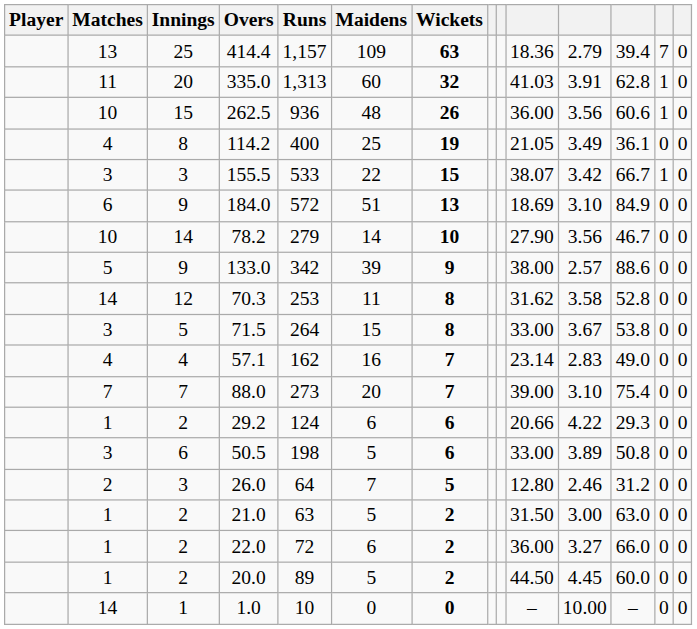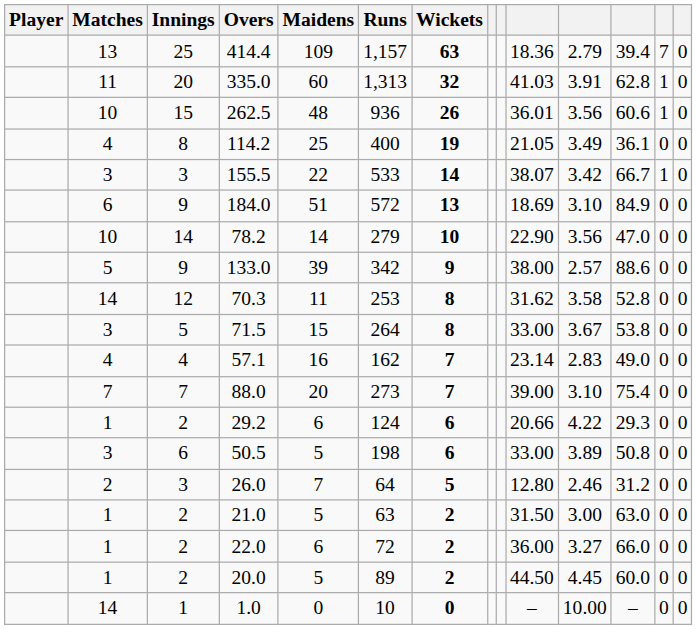 <table class="wikitable sortable" style="text-align:center">
 <tr>
 <th>Player</th>
 <th>Matches</th>
 <th>Innings</th>
 <th>Overs</th>
+<th>Maidens</th>
 <th>Runs</th>
-<th>Maidens</th>
 <th>Wickets</th>
 <th></th>
 <th></th>
 <th></th>
 <th></th>
 <th></th>
 <th></th>
 <th></th>
 </tr>
 <tr>
 <td align="left"></td>
 <td>13</td>
 <td>25</td>
 <td>414.4</td>
+<td>109</td>
 <td>1,157</td>
-<td>109</td>
 <td><strong>63</strong></td>
 <td></td>
 <td></td>
 <td>18.36</td>
 <td>2.79</td>
 <td>39.4</td>
 <td>7</td>
 <td>0</td>
 </tr>
 <tr>
 <td align="left"></td>
 <td>11</td>
 <td>20</td>
 <td>335.0</td>
+<td>60</td>
 <td>1,313</td>
-<td>60</td>
 <td><strong>32</strong></td>
 <td></td>
 <td></td>
 <td>41.03</td>
 <td>3.91</td>
 <td>62.8</td>
 <td>1</td>
 <td>0</td>
 </tr>
 <tr>
 <td align="left"></td>
 <td>10</td>
 <td>15</td>
 <td>262.5</td>
+<td>48</td>
 <td>936</td>
-<td>48</td>
 <td><strong>26</strong></td>
 <td></td>
 <td></td>
-<td>36.00</td>
+<td>36.01</td>
 <td>3.56</td>
 <td>60.6</td>
 <td>1</td>
 <td>0</td>
 </tr>
 <tr>
 <td align="left"></td>
 <td>4</td>
 <td>8</td>
 <td>114.2</td>
+<td>25</td>
 <td>400</td>
-<td>25</td>
 <td><strong>19</strong></td>
 <td></td>
 <td></td>
 <td>21.05</td>
 <td>3.49</td>
 <td>36.1</td>
 <td>0</td>
 <td>0</td>
 </tr>
 <tr>
 <td align="left"></td>
 <td>3</td>
 <td>3</td>
 <td>155.5</td>
+<td>22</td>
 <td>533</td>
-<td>22</td>
-<td><strong>15</strong></td>
+<td><strong>14</strong></td>
 <td></td>
 <td></td>
 <td>38.07</td>
 <td>3.42</td>
 <td>66.7</td>
 <td>1</td>
 <td>0</td>
 </tr>
 <tr>
 <td align="left"></td>
 <td>6</td>
 <td>9</td>
 <td>184.0</td>
+<td>51</td>
 <td>572</td>
-<td>51</td>
 <td><strong>13</strong></td>
 <td></td>
 <td></td>
 <td>18.69</td>
 <td>3.10</td>
 <td>84.9</td>
 <td>0</td>
 <td>0</td>
 </tr>
 <tr>
 <td align="left"></td>
 <td>10</td>
 <td>14</td>
 <td>78.2</td>
+<td>14</td>
 <td>279</td>
-<td>14</td>
 <td><strong>10</strong></td>
 <td></td>
 <td></td>
-<td>27.90</td>
+<td>22.90</td>
 <td>3.56</td>
-<td>46.7</td>
+<td>47.0</td>
 <td>0</td>
 <td>0</td>
 </tr>
 <tr>
 <td align="left"></td>
 <td>5</td>
 <td>9</td>
 <td>133.0</td>
+<td>39</td>
 <td>342</td>
-<td>39</td>
 <td><strong>9</strong></td>
 <td></td>
 <td></td>
 <td>38.00</td>
 <td>2.57</td>
 <td>88.6</td>
 <td>0</td>
 <td>0</td>
 </tr>
 <tr>
 <td align="left"></td>
 <td>14</td>
 <td>12</td>
 <td>70.3</td>
+<td>11</td>
 <td>253</td>
-<td>11</td>
 <td><strong>8</strong></td>
 <td></td>
 <td></td>
 <td>31.62</td>
 <td>3.58</td>
 <td>52.8</td>
 <td>0</td>
 <td>0</td>
 </tr>
 <tr>
 <td align="left"></td>
 <td>3</td>
 <td>5</td>
 <td>71.5</td>
+<td>15</td>
 <td>264</td>
-<td>15</td>
 <td><strong>8</strong></td>
 <td></td>
 <td></td>
 <td>33.00</td>
 <td>3.67</td>
 <td>53.8</td>
 <td>0</td>
 <td>0</td>
 </tr>
 <tr>
 <td align="left"></td>
 <td>4</td>
 <td>4</td>
 <td>57.1</td>
+<td>16</td>
 <td>162</td>
-<td>16</td>
 <td><strong>7</strong></td>
 <td></td>
 <td></td>
 <td>23.14</td>
 <td>2.83</td>
 <td>49.0</td>
 <td>0</td>
 <td>0</td>
 </tr>
 <tr>
 <td align="left"></td>
 <td>7</td>
 <td>7</td>
 <td>88.0</td>
+<td>20</td>
 <td>273</td>
-<td>20</td>
 <td><strong>7</strong></td>
 <td></td>
 <td></td>
 <td>39.00</td>
 <td>3.10</td>
 <td>75.4</td>
 <td>0</td>
 <td>0</td>
 </tr>
 <tr>
 <td align="left"></td>
 <td>1</td>
 <td>2</td>
 <td>29.2</td>
+<td>6</td>
 <td>124</td>
-<td>6</td>
 <td><strong>6</strong></td>
 <td></td>
 <td></td>
 <td>20.66</td>
 <td>4.22</td>
 <td>29.3</td>
 <td>0</td>
 <td>0</td>
 </tr>
 <tr>
 <td align="left"></td>
 <td>3</td>
 <td>6</td>
 <td>50.5</td>
+<td>5</td>
 <td>198</td>
-<td>5</td>
 <td><strong>6</strong></td>
 <td></td>
 <td></td>
 <td>33.00</td>
 <td>3.89</td>
 <td>50.8</td>
 <td>0</td>
 <td>0</td>
 </tr>
 <tr>
 <td align="left"></td>
 <td>2</td>
 <td>3</td>
 <td>26.0</td>
+<td>7</td>
 <td>64</td>
-<td>7</td>
 <td><strong>5</strong></td>
 <td></td>
 <td></td>
 <td>12.80</td>
 <td>2.46</td>
 <td>31.2</td>
 <td>0</td>
 <td>0</td>
 </tr>
 <tr>
 <td align="left"></td>
 <td>1</td>
 <td>2</td>
 <td>21.0</td>
+<td>5</td>
 <td>63</td>
-<td>5</td>
 <td><strong>2</strong></td>
 <td></td>
 <td></td>
 <td>31.50</td>
 <td>3.00</td>
 <td>63.0</td>
 <td>0</td>
 <td>0</td>
 </tr>
 <tr>
 <td align="left"></td>
 <td>1</td>
 <td>2</td>
 <td>22.0</td>
+<td>6</td>
 <td>72</td>
-<td>6</td>
 <td><strong>2</strong></td>
 <td></td>
 <td></td>
 <td>36.00</td>
 <td>3.27</td>
 <td>66.0</td>
 <td>0</td>
 <td>0</td>
 </tr>
 <tr>
 <td align="left"></td>
 <td>1</td>
 <td>2</td>
 <td>20.0</td>
+<td>5</td>
 <td>89</td>
-<td>5</td>
 <td><strong>2</strong></td>
 <td></td>
 <td></td>
 <td>44.50</td>
 <td>4.45</td>
 <td>60.0</td>
 <td>0</td>
 <td>0</td>
 </tr>
 <tr>
 <td align="left"></td>
 <td>14</td>
 <td>1</td>
 <td>1.0</td>
+<td>0</td>
 <td>10</td>
-<td>0</td>
 <td><strong>0</strong></td>
 <td></td>
 <td></td>
 <td>–</td>
 <td>10.00</td>
 <td>–</td>
 <td>0</td>
 <td>0</td>
 </tr>
 </table>
